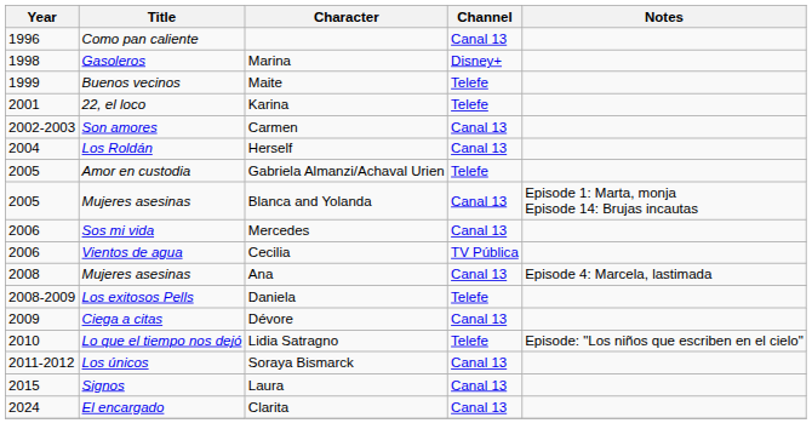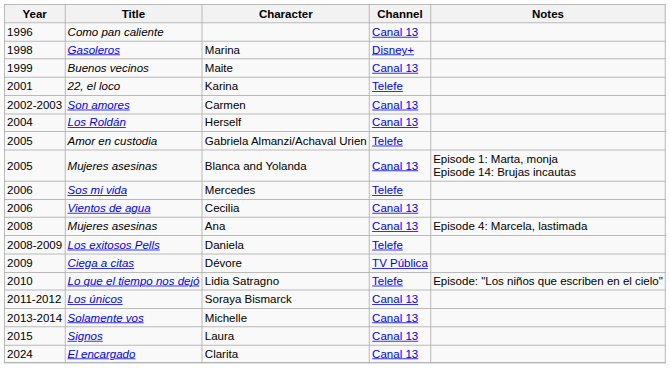 <table class="wikitable" style="font-size: 90%;">
 <tr>
 <th>Year</th>
 <th>Title</th>
 <th>Character</th>
 <th>Channel</th>
 <th>Notes</th>
 </tr>
 <tr>
 <td>1996</td>
 <td><em>Como pan caliente</em></td>
 <td></td>
 <td><a href='#'>Canal 13</a></td>
 <td></td>
 </tr>
 <tr>
 <td>1998</td>
 <td><em><a href='#'>Gasoleros</a></em></td>
 <td>Marina</td>
 <td><a href='#'>Disney+</a></td>
 <td></td>
 </tr>
 <tr>
 <td>1999</td>
 <td><em>Buenos vecinos</em></td>
 <td>Maite</td>
-<td><a href='#'>Telefe</a></td>
+<td><a href='#'>Canal 13</a></td>
 <td></td>
 </tr>
 <tr>
 <td>2001</td>
 <td><em>22, el loco</em></td>
 <td>Karina</td>
 <td><a href='#'>Telefe</a></td>
 <td></td>
 </tr>
 <tr>
 <td>2002-2003</td>
 <td><em><a href='#'>Son amores</a></em></td>
 <td>Carmen</td>
 <td><a href='#'>Canal 13</a></td>
 <td></td>
 </tr>
 <tr>
 <td>2004</td>
 <td><em><a href='#'>Los Roldán</a></em></td>
 <td>Herself</td>
 <td><a href='#'>Canal 13</a></td>
 <td></td>
 </tr>
 <tr>
 <td>2005</td>
 <td><em>Amor en custodia</em></td>
 <td>Gabriela Almanzi/Achaval Urien</td>
 <td><a href='#'>Telefe</a></td>
 <td></td>
 </tr>
 <tr>
 <td>2005</td>
 <td><em>Mujeres asesinas</em></td>
 <td>Blanca and Yolanda</td>
 <td><a href='#'>Canal 13</a></td>
 <td>Episode 1: Marta, monja<br>Episode 14: Brujas incautas</td>
 </tr>
 <tr>
 <td>2006</td>
 <td><em><a href='#'>Sos mi vida</a></em></td>
 <td>Mercedes</td>
-<td><a href='#'>Canal 13</a></td>
+<td><a href='#'>Telefe</a></td>
 <td></td>
 </tr>
 <tr>
 <td>2006</td>
 <td><em><a href='#'>Vientos de agua</a></em></td>
 <td>Cecilia</td>
-<td><a href='#'>TV Pública</a></td>
+<td><a href='#'>Canal 13</a></td>
 <td></td>
 </tr>
 <tr>
 <td>2008</td>
 <td><em>Mujeres asesinas</em></td>
 <td>Ana</td>
 <td><a href='#'>Canal 13</a></td>
 <td>Episode 4: Marcela, lastimada</td>
 </tr>
 <tr>
 <td>2008-2009</td>
 <td><em><a href='#'>Los exitosos Pells</a></em></td>
 <td>Daniela</td>
 <td><a href='#'>Telefe</a></td>
 </tr>
 <tr>
 <td>2009</td>
 <td><em><a href='#'>Ciega a citas</a></em></td>
 <td>Dévore</td>
-<td><a href='#'>Canal 13</a></td>
+<td><a href='#'>TV Pública</a></td>
 <td></td>
 </tr>
 <tr>
 <td>2010</td>
 <td><em><a href='#'>Lo que el tiempo nos dejó</a></em></td>
 <td>Lidia Satragno</td>
 <td><a href='#'>Telefe</a></td>
 <td>Episode: "Los niños que escriben en el cielo"</td>
 </tr>
 <tr>
 <td>2011-2012</td>
 <td><em><a href='#'>Los únicos</a></em></td>
 <td>Soraya Bismarck</td>
+<td><a href='#'>Canal 13</a></td>
+<td></td>
+</tr>
+<tr>
+<td>2013-2014</td>
+<td><em><a href='#'>Solamente vos</a></em></td>
+<td>Michelle</td>
 <td><a href='#'>Canal 13</a></td>
 <td></td>
 </tr>
 <tr>
 <td>2015</td>
 <td><em><a href='#'>Signos</a></em></td>
 <td>Laura</td>
 <td><a href='#'>Canal 13</a></td>
 <td></td>
 </tr>
 <tr>
 <td>2024</td>
 <td><em><a href='#'>El encargado</a></em></td>
 <td>Clarita</td>
 <td><a href='#'>Canal 13</a></td>
 <td></td>
 </tr>
 <tr>
 </tr>
 </table>
